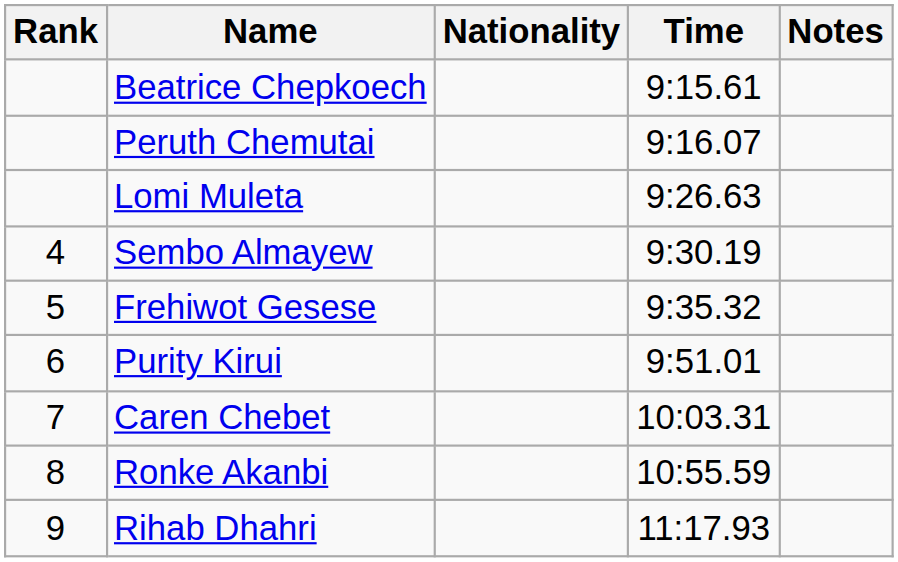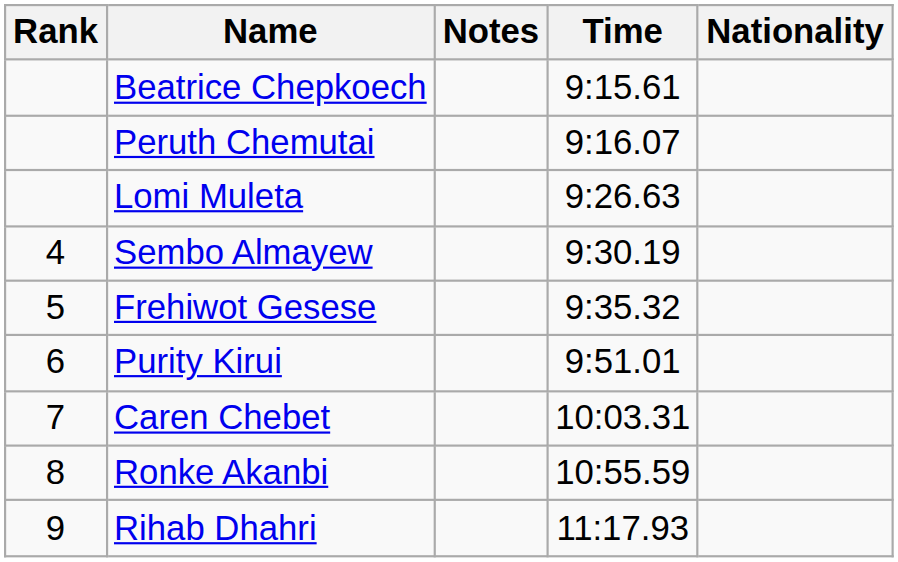 <table class="wikitable sortable" style="text-align:center">
 <tr>
 <th>Rank</th>
 <th>Name</th>
+<th>Notes</th>
+<th>Time</th>
 <th>Nationality</th>
-<th>Time</th>
-<th>Notes</th>
 </tr>
 <tr>
 <td></td>
 <td align=left><a href='#'>Beatrice Chepkoech</a></td>
+<td></td>
+<td>9:15.61</td>
 <td align=left></td>
-<td>9:15.61</td>
-<td></td>
 </tr>
 <tr>
 <td></td>
 <td align=left><a href='#'>Peruth Chemutai</a></td>
+<td></td>
+<td>9:16.07</td>
 <td align=left></td>
-<td>9:16.07</td>
-<td></td>
 </tr>
 <tr>
 <td></td>
 <td align=left><a href='#'>Lomi Muleta</a></td>
+<td></td>
+<td>9:26.63</td>
 <td align=left></td>
-<td>9:26.63</td>
-<td></td>
 </tr>
 <tr>
 <td>4</td>
 <td align=left><a href='#'>Sembo Almayew</a></td>
+<td></td>
+<td>9:30.19</td>
 <td align=left></td>
-<td>9:30.19</td>
-<td></td>
 </tr>
 <tr>
 <td>5</td>
 <td align=left><a href='#'>Frehiwot Gesese</a></td>
+<td></td>
+<td>9:35.32</td>
 <td align=left></td>
-<td>9:35.32</td>
-<td></td>
 </tr>
 <tr>
 <td>6</td>
 <td align=left><a href='#'>Purity Kirui</a></td>
+<td></td>
+<td>9:51.01</td>
 <td align=left></td>
-<td>9:51.01</td>
-<td></td>
 </tr>
 <tr>
 <td>7</td>
 <td align=left><a href='#'>Caren Chebet</a></td>
+<td></td>
+<td>10:03.31</td>
 <td align=left></td>
-<td>10:03.31</td>
-<td></td>
 </tr>
 <tr>
 <td>8</td>
 <td align=left><a href='#'>Ronke Akanbi</a></td>
+<td></td>
+<td>10:55.59</td>
 <td align=left></td>
-<td>10:55.59</td>
-<td></td>
 </tr>
 <tr>
 <td>9</td>
 <td align=left><a href='#'>Rihab Dhahri</a></td>
+<td></td>
+<td>11:17.93</td>
 <td align=left></td>
-<td>11:17.93</td>
-<td></td>
 </tr>
 </table>
